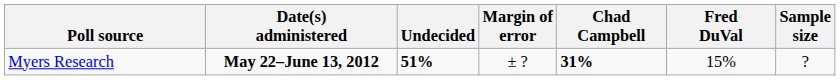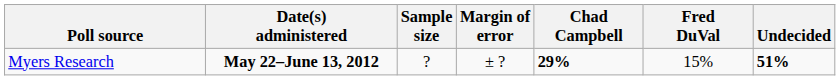 <table class="wikitable">
 <tr valign= bottom>
 <th style="width:190px;">Poll source</th>
 <th style="width:180px;">Date(s)<br>administered</th>
-<th style="width:40px;">Undecided</th>
+<th class=small>Sample<br>size</th>
 <th class=small>Margin of<br>error</th>
 <th style="width:100px;">Chad<br>Campbell</th>
 <th style="width:100px;">Fred<br>DuVal</th>
-<th class=small>Sample<br>size</th>
+<th style="width:40px;">Undecided</th>
 </tr>
 <tr>
 <td><a href='#'>Myers Research</a></td>
 <td align=center><strong>May 22–June 13, 2012</strong></td>
+<td align=center>?</td>
+<td align=center>± ?</td>
+<td><strong>29%</strong></td>
+<td align=center>15%</td>
 <td><strong>51%</strong></td>
-<td align=center>± ?</td>
-<td><strong>31%</strong></td>
-<td align=center>15%</td>
-<td align=center>?</td>
 </tr>
 </table>
